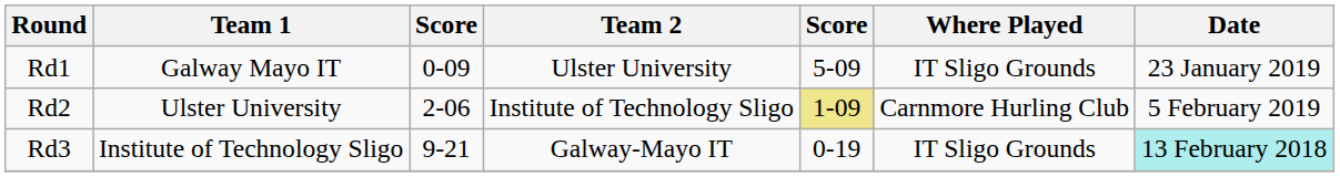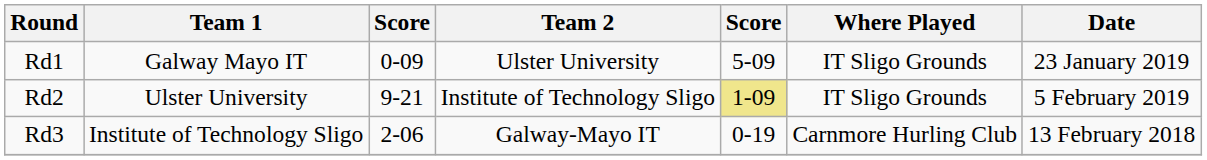 <table class="wikitable">
 <tr style="background:#efefef">
 <th>Round</th>
 <th>Team 1</th>
 <th>Score</th>
 <th>Team 2</th>
 <th>Score</th>
 <th>Where Played</th>
 <th>Date</th>
 </tr>
 <tr align="center">
 <td>Rd1</td>
 <td>Galway Mayo IT</td>
 <td>0-09</td>
 <td>Ulster University</td>
 <td>5-09</td>
 <td>IT Sligo Grounds</td>
 <td>23 January 2019</td>
 </tr>
 <tr align="center">
 <td>Rd2</td>
 <td>Ulster University</td>
-<td>2-06</td>
+<td>9-21</td>
 <td>Institute of Technology Sligo</td>
 <td style="background: khaki;">1-09</td>
-<td>Carnmore Hurling Club</td>
+<td>IT Sligo Grounds</td>
 <td>5 February 2019</td>
 </tr>
 <tr align="center">
 <td>Rd3</td>
 <td>Institute of Technology Sligo</td>
-<td>9-21</td>
+<td>2-06</td>
 <td>Galway-Mayo IT</td>
 <td>0-19</td>
-<td>IT Sligo Grounds</td>
-<td style="background: paleturquoise;">13 February 2018</td>
+<td>Carnmore Hurling Club</td>
+<td>13 February 2018</td>
 </tr>
 <tr align="center">
 </tr>
 </table>
